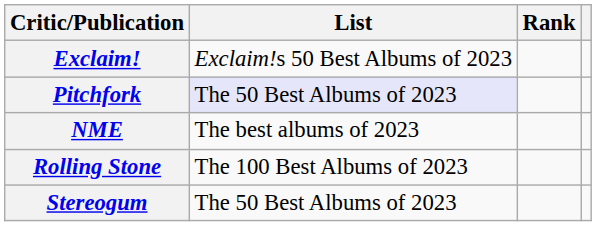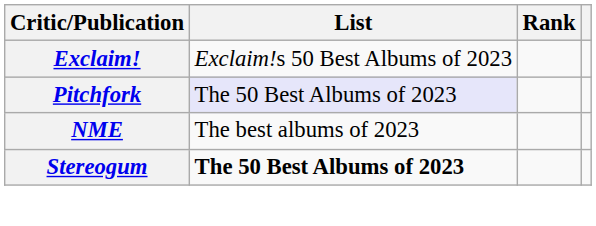 <table class="wikitable sortable plainrowheaders" style="border:none; margin:0;">
 <tr>
 <th scope="col">Critic/Publication</th>
 <th scope="col" class="unsortable">List</th>
 <th scope="col" data-sort-type="number">Rank</th>
 <th scope="col" class="unsortable"></th>
 </tr>
 <tr>
 <th scope="row"><em><a href='#'>Exclaim!</a></em></th>
 <td><em>Exclaim!</em>s 50 Best Albums of 2023</td>
 <td></td>
 <td></td>
 </tr>
 <tr>
 <th scope="row"><em><a href='#'>Pitchfork</a></em></th>
 <td style="background: lavender;">The 50 Best Albums of 2023</td>
 <td></td>
 <td></td>
 </tr>
 <tr>
 <th scope="row"><em><a href='#'>NME</a></em></th>
 <td>The best albums of 2023</td>
 <td></td>
 <td></td>
 </tr>
 <tr>
-<th scope="row"><em><a href='#'>Rolling Stone</a></em></th>
-<td>The 100 Best Albums of 2023</td>
-<td></td>
-<td></td>
-</tr>
-<tr>
 <th scope="row"><em><a href='#'>Stereogum</a></em></th>
-<td>The 50 Best Albums of 2023</td>
+<td><strong>The 50 Best Albums of 2023</strong></td>
 <td></td>
 <td></td>
 </tr>
 </table>
